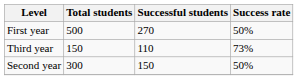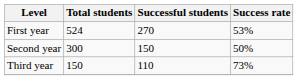 <table class="wikitable">
 <tr>
 <th>Level</th>
 <th>Total students</th>
 <th>Successful students</th>
 <th>Success rate</th>
 </tr>
 <tr align="left">
 <td>First year</td>
-<td>500</td>
+<td>524</td>
 <td>270</td>
+<td>53%</td>
+</tr>
+<tr align="left">
+<td>Second year</td>
+<td>300</td>
+<td>150</td>
 <td>50%</td>
 </tr>
 <tr align="left">
 <td>Third year</td>
 <td>150</td>
 <td>110</td>
 <td>73%</td>
 </tr>
 <tr align="left">
-<td>Second year</td>
-<td>300</td>
-<td>150</td>
-<td>50%</td>
-</tr>
-<tr align="left">
 </tr>
 </table>
